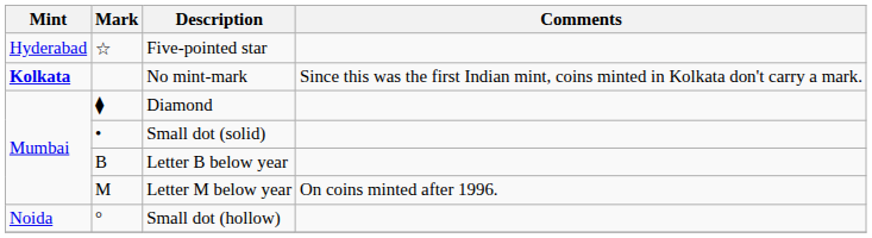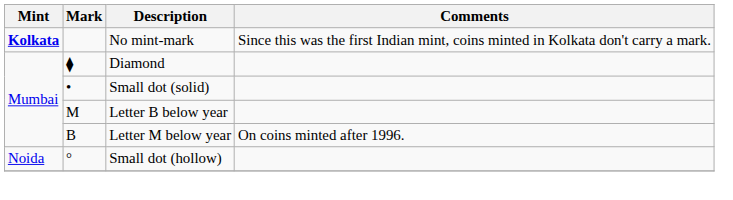 <table class="wikitable">
 <tr>
 <th>Mint</th>
 <th>Mark</th>
 <th>Description</th>
 <th>Comments</th>
-</tr>
-<tr>
-<td><a href='#'>Hyderabad</a></td>
-<td>☆</td>
-<td>Five-pointed star</td>
-<td></td>
 </tr>
 <tr>
 <td><strong><a href='#'>Kolkata</a></strong></td>
 <td></td>
 <td>No mint-mark</td>
 <td>Since this was the first Indian mint, coins minted in Kolkata don't carry a mark.</td>
 </tr>
 <tr>
 <td rowspan="4"><a href='#'>Mumbai</a></td>
 <td>⧫</td>
 <td>Diamond</td>
 <td></td>
 </tr>
 <tr>
 <td>•</td>
 <td>Small dot (solid)</td>
 <td></td>
 </tr>
 <tr>
-<td>B</td>
+<td>M</td>
 <td>Letter B below year</td>
 <td></td>
 </tr>
 <tr>
-<td>M</td>
+<td>B</td>
 <td>Letter M below year</td>
 <td>On coins minted after 1996.</td>
 </tr>
 <tr>
 <td><a href='#'>Noida</a></td>
 <td>°</td>
 <td>Small dot (hollow)</td>
 <td></td>
 </tr>
 <tr>
 </tr>
 </table>
